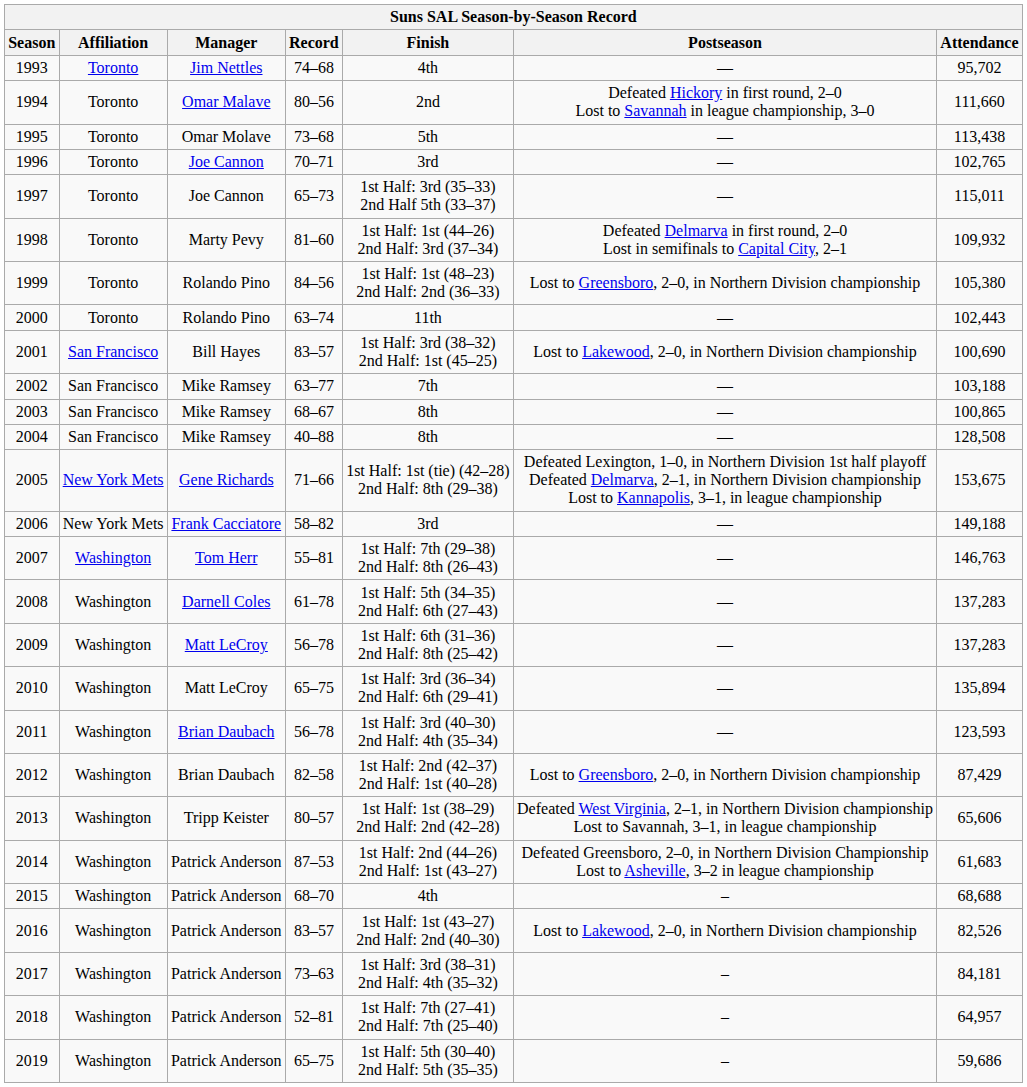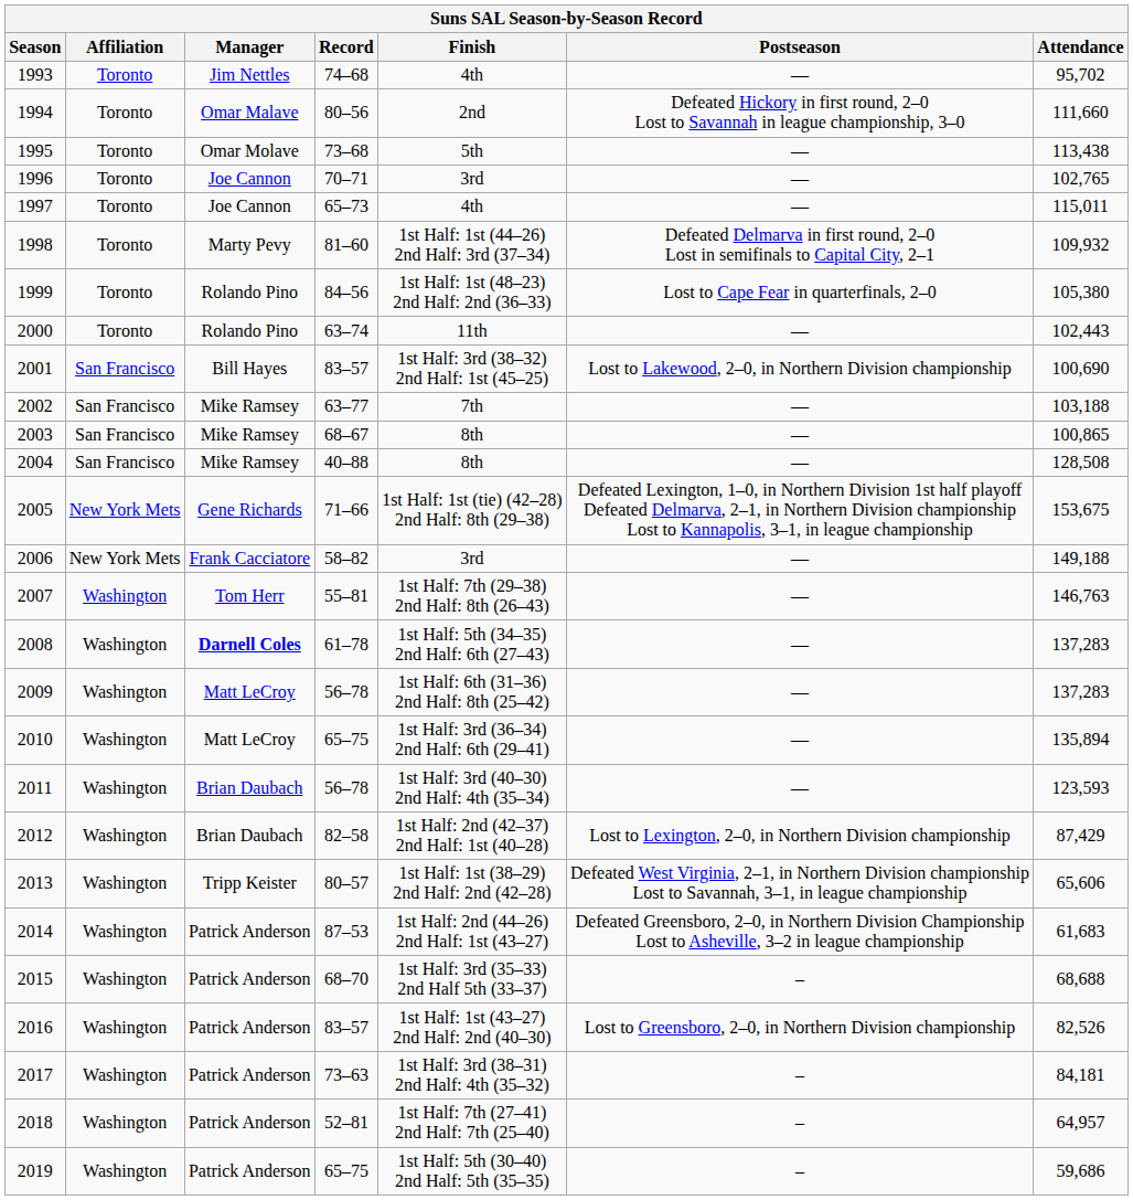 <table class="wikitable collapsible collapsed" style="text-align:center;">
 <tr style="font-weight:bold; background:#ddd;"|>
 <th colspan="9">Suns SAL Season-by-Season Record</th>
 </tr>
 <tr>
 <th>Season</th>
 <th>Affiliation</th>
 <th>Manager</th>
 <th>Record</th>
 <th>Finish</th>
 <th>Postseason</th>
 <th>Attendance</th>
 </tr>
 <tr>
 <td>1993</td>
 <td><a href='#'>Toronto</a></td>
 <td><a href='#'>Jim Nettles</a></td>
 <td>74–68</td>
 <td>4th</td>
 <td>—</td>
 <td>95,702</td>
 </tr>
 <tr>
 <td>1994</td>
 <td>Toronto</td>
 <td><a href='#'>Omar Malave</a></td>
 <td>80–56</td>
 <td>2nd</td>
 <td>Defeated <a href='#'>Hickory</a> in first round, 2–0 <br> Lost to <a href='#'>Savannah</a> in league championship, 3–0</td>
 <td>111,660</td>
 </tr>
 <tr>
 <td>1995</td>
 <td>Toronto</td>
 <td>Omar Molave</td>
 <td>73–68</td>
 <td>5th</td>
 <td>—</td>
 <td>113,438</td>
 </tr>
 <tr>
 <td>1996</td>
 <td>Toronto</td>
 <td><a href='#'>Joe Cannon</a></td>
 <td>70–71</td>
 <td>3rd</td>
 <td>—</td>
 <td>102,765</td>
 </tr>
 <tr>
 <td>1997</td>
 <td>Toronto</td>
 <td>Joe Cannon</td>
 <td>65–73</td>
-<td>1st Half: 3rd (35–33) <br> 2nd Half 5th (33–37)</td>
+<td>4th</td>
 <td>—</td>
 <td>115,011</td>
 </tr>
 <tr>
 <td>1998</td>
 <td>Toronto</td>
 <td>Marty Pevy</td>
 <td>81–60</td>
 <td>1st Half: 1st (44–26) <br> 2nd Half: 3rd (37–34)</td>
 <td>Defeated <a href='#'>Delmarva</a> in first round, 2–0 <br> Lost in semifinals to <a href='#'>Capital City</a>, 2–1</td>
 <td>109,932</td>
 </tr>
 <tr>
 <td>1999</td>
 <td>Toronto</td>
 <td>Rolando Pino</td>
 <td>84–56</td>
 <td>1st Half: 1st (48–23) <br> 2nd Half: 2nd (36–33)</td>
-<td>Lost to <a href='#'>Greensboro</a>, 2–0, in Northern Division championship</td>
+<td>Lost to <a href='#'>Cape Fear</a> in quarterfinals, 2–0</td>
 <td>105,380</td>
 </tr>
 <tr>
 <td>2000</td>
 <td>Toronto</td>
 <td>Rolando Pino</td>
 <td>63–74</td>
 <td>11th</td>
 <td>—</td>
 <td>102,443</td>
 </tr>
 <tr>
 <td>2001</td>
 <td><a href='#'>San Francisco</a></td>
 <td>Bill Hayes</td>
 <td>83–57</td>
 <td>1st Half: 3rd (38–32) <br> 2nd Half: 1st (45–25)</td>
 <td>Lost to <a href='#'>Lakewood</a>, 2–0, in Northern Division championship</td>
 <td>100,690</td>
 </tr>
 <tr>
 <td>2002</td>
 <td>San Francisco</td>
 <td>Mike Ramsey</td>
 <td>63–77</td>
 <td>7th</td>
 <td>—</td>
 <td>103,188</td>
 </tr>
 <tr>
 <td>2003</td>
 <td>San Francisco</td>
 <td>Mike Ramsey</td>
 <td>68–67</td>
 <td>8th</td>
 <td>—</td>
 <td>100,865</td>
 </tr>
 <tr>
 <td>2004</td>
 <td>San Francisco</td>
 <td>Mike Ramsey</td>
 <td>40–88</td>
 <td>8th</td>
 <td>—</td>
 <td>128,508</td>
 </tr>
 <tr>
 <td>2005</td>
 <td><a href='#'>New York Mets</a></td>
 <td><a href='#'>Gene Richards</a></td>
 <td>71–66</td>
 <td>1st Half: 1st (tie) (42–28) <br> 2nd Half: 8th (29–38)</td>
 <td>Defeated Lexington, 1–0, in Northern Division 1st half playoff <br> Defeated <a href='#'>Delmarva</a>, 2–1, in Northern Division championship <br> Lost to <a href='#'>Kannapolis</a>, 3–1, in league championship</td>
 <td>153,675</td>
 </tr>
 <tr>
 <td>2006</td>
 <td>New York Mets</td>
 <td><a href='#'>Frank Cacciatore</a></td>
 <td>58–82</td>
 <td>3rd</td>
 <td>—</td>
 <td>149,188</td>
 </tr>
 <tr>
 <td>2007</td>
 <td><a href='#'>Washington</a></td>
 <td><a href='#'>Tom Herr</a></td>
 <td>55–81</td>
 <td>1st Half: 7th (29–38) <br> 2nd Half: 8th (26–43)</td>
 <td>—</td>
 <td>146,763</td>
 </tr>
 <tr>
 <td>2008</td>
 <td>Washington</td>
-<td><a href='#'>Darnell Coles</a></td>
+<td><strong><a href='#'>Darnell Coles</a></strong></td>
 <td>61–78</td>
 <td>1st Half: 5th (34–35) <br> 2nd Half: 6th (27–43)</td>
 <td>—</td>
 <td>137,283</td>
 </tr>
 <tr>
 <td>2009</td>
 <td>Washington</td>
 <td><a href='#'>Matt LeCroy</a></td>
 <td>56–78</td>
 <td>1st Half: 6th (31–36) <br> 2nd Half: 8th (25–42)</td>
 <td>—</td>
 <td>137,283</td>
 </tr>
 <tr>
 <td>2010</td>
 <td>Washington</td>
 <td>Matt LeCroy</td>
 <td>65–75</td>
 <td>1st Half: 3rd (36–34) <br> 2nd Half: 6th (29–41)</td>
 <td>—</td>
 <td>135,894</td>
 </tr>
 <tr>
 <td>2011</td>
 <td>Washington</td>
 <td><a href='#'>Brian Daubach</a></td>
 <td>56–78</td>
 <td>1st Half: 3rd (40–30) <br> 2nd Half: 4th (35–34)</td>
 <td>—</td>
 <td>123,593</td>
 </tr>
 <tr>
 <td>2012</td>
 <td>Washington</td>
 <td>Brian Daubach</td>
 <td>82–58</td>
 <td>1st Half: 2nd (42–37) <br> 2nd Half: 1st (40–28)</td>
-<td>Lost to <a href='#'>Greensboro</a>, 2–0, in Northern Division championship</td>
+<td>Lost to <a href='#'>Lexington</a>, 2–0, in Northern Division championship</td>
 <td>87,429</td>
 </tr>
 <tr>
 <td>2013</td>
 <td>Washington</td>
 <td>Tripp Keister</td>
 <td>80–57</td>
 <td>1st Half: 1st (38–29) <br> 2nd Half: 2nd (42–28)</td>
 <td>Defeated <a href='#'>West Virginia</a>, 2–1, in Northern Division championship <br> Lost to Savannah, 3–1, in league championship</td>
 <td>65,606</td>
 </tr>
 <tr>
 <td>2014</td>
 <td>Washington</td>
 <td>Patrick Anderson</td>
 <td>87–53</td>
 <td>1st Half: 2nd (44–26) <br> 2nd Half: 1st (43–27)</td>
 <td>Defeated Greensboro, 2–0, in Northern Division Championship <br> Lost to <a href='#'>Asheville</a>, 3–2 in league championship</td>
 <td>61,683</td>
 </tr>
 <tr>
 <td>2015</td>
 <td>Washington</td>
 <td>Patrick Anderson</td>
 <td>68–70</td>
-<td>4th</td>
+<td>1st Half: 3rd (35–33) <br> 2nd Half 5th (33–37)</td>
 <td>–</td>
 <td>68,688</td>
 </tr>
 <tr>
 <td>2016</td>
 <td>Washington</td>
 <td>Patrick Anderson</td>
 <td>83–57</td>
 <td>1st Half: 1st (43–27) <br> 2nd Half: 2nd (40–30)</td>
-<td>Lost to <a href='#'>Lakewood</a>, 2–0, in Northern Division championship</td>
+<td>Lost to <a href='#'>Greensboro</a>, 2–0, in Northern Division championship</td>
 <td>82,526</td>
 </tr>
 <tr>
 <td>2017</td>
 <td>Washington</td>
 <td>Patrick Anderson</td>
 <td>73–63</td>
 <td>1st Half: 3rd (38–31) <br> 2nd Half: 4th (35–32)</td>
 <td>–</td>
 <td>84,181</td>
 </tr>
 <tr>
 <td>2018</td>
 <td>Washington</td>
 <td>Patrick Anderson</td>
 <td>52–81</td>
 <td>1st Half: 7th (27–41) <br> 2nd Half: 7th (25–40)</td>
 <td>–</td>
 <td>64,957</td>
 </tr>
 <tr>
 <td>2019</td>
 <td>Washington</td>
 <td>Patrick Anderson</td>
 <td>65–75</td>
 <td>1st Half: 5th (30–40) <br> 2nd Half: 5th (35–35)</td>
 <td>–</td>
 <td>59,686</td>
 </tr>
 </table>
